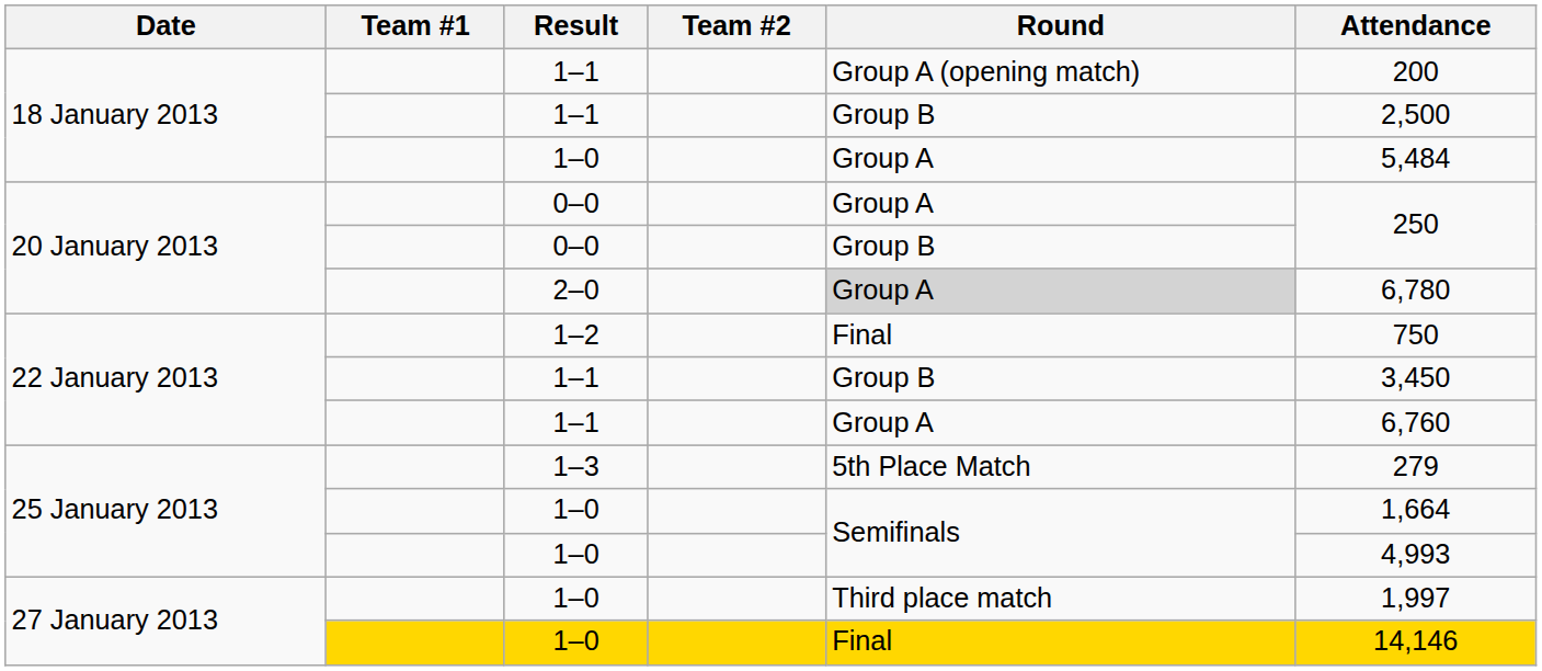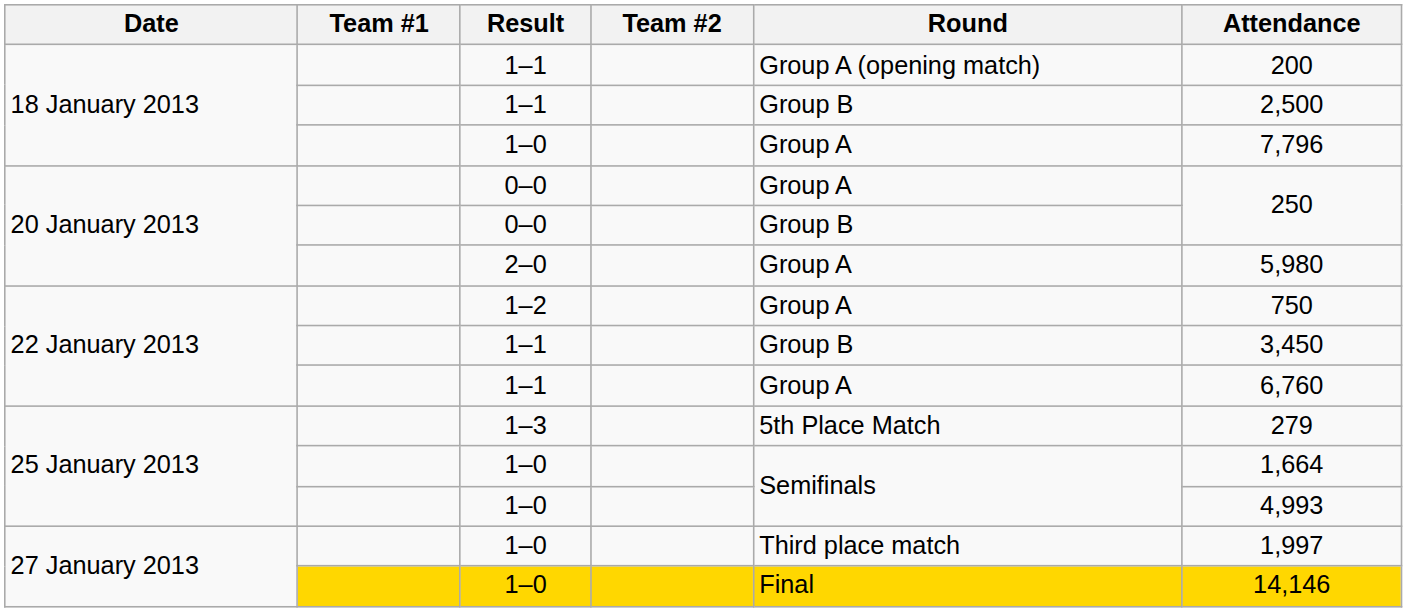 <table class="wikitable"  style="text-align:left; width:70%;">
 <tr>
 <th>Date</th>
 <th>Team #1</th>
 <th>Result</th>
 <th>Team #2</th>
 <th>Round</th>
 <th>Attendance</th>
 </tr>
 <tr>
 <td rowspan=3>18 January 2013</td>
 <td></td>
 <td style="text-align:center;">1–1</td>
 <td></td>
 <td>Group A (opening match)</td>
 <td style="text-align:center;">200</td>
 </tr>
 <tr>
 <td></td>
 <td style="text-align:center;">1–1</td>
 <td></td>
 <td>Group B</td>
 <td style="text-align:center;">2,500</td>
 </tr>
 <tr>
 <td></td>
 <td style="text-align:center;">1–0</td>
 <td></td>
 <td>Group A</td>
-<td style="text-align:center;">5,484</td>
+<td style="text-align:center;">7,796</td>
 </tr>
 <tr>
 <td rowspan=3>20 January 2013</td>
 <td></td>
 <td style="text-align:center;">0–0</td>
 <td></td>
 <td>Group A</td>
 <td rowspan=2 style="text-align:center;">250</td>
 </tr>
 <tr>
 <td></td>
 <td style="text-align:center;">0–0</td>
 <td></td>
 <td>Group B</td>
 </tr>
 <tr>
 <td></td>
 <td style="text-align:center;">2–0</td>
 <td></td>
-<td style="background: lightgrey;">Group A</td>
-<td style="text-align:center;">6,780</td>
+<td>Group A</td>
+<td style="text-align:center;">5,980</td>
 </tr>
 <tr>
 <td rowspan=3>22 January 2013</td>
 <td></td>
 <td style="text-align:center;">1–2</td>
 <td></td>
-<td>Final</td>
+<td>Group A</td>
 <td style="text-align:center;">750</td>
 </tr>
 <tr>
 <td></td>
 <td style="text-align:center;">1–1</td>
 <td></td>
 <td>Group B</td>
 <td style="text-align:center;">3,450</td>
 </tr>
 <tr>
 <td></td>
 <td style="text-align:center;">1–1</td>
 <td></td>
 <td>Group A</td>
 <td style="text-align:center;">6,760</td>
 </tr>
 <tr>
 <td rowspan=3>25 January 2013</td>
 <td></td>
 <td style="text-align:center;">1–3</td>
 <td></td>
 <td>5th Place Match</td>
 <td style="text-align:center;">279</td>
 </tr>
 <tr>
 <td></td>
 <td style="text-align:center;">1–0</td>
 <td></td>
 <td rowspan=2>Semifinals</td>
 <td style="text-align:center;">1,664</td>
 </tr>
 <tr>
 <td></td>
 <td style="text-align:center;">1–0</td>
 <td></td>
 <td style="text-align:center;">4,993</td>
 </tr>
 <tr>
 <td rowspan=2>27 January 2013</td>
 <td></td>
 <td style="text-align:center;">1–0</td>
 <td></td>
 <td>Third place match</td>
 <td style="text-align:center;">1,997</td>
 </tr>
 <tr bgcolor=gold>
 <td></td>
 <td style="text-align:center;">1–0</td>
 <td></td>
 <td>Final</td>
 <td style="text-align:center;">14,146</td>
 </tr>
 </table>
